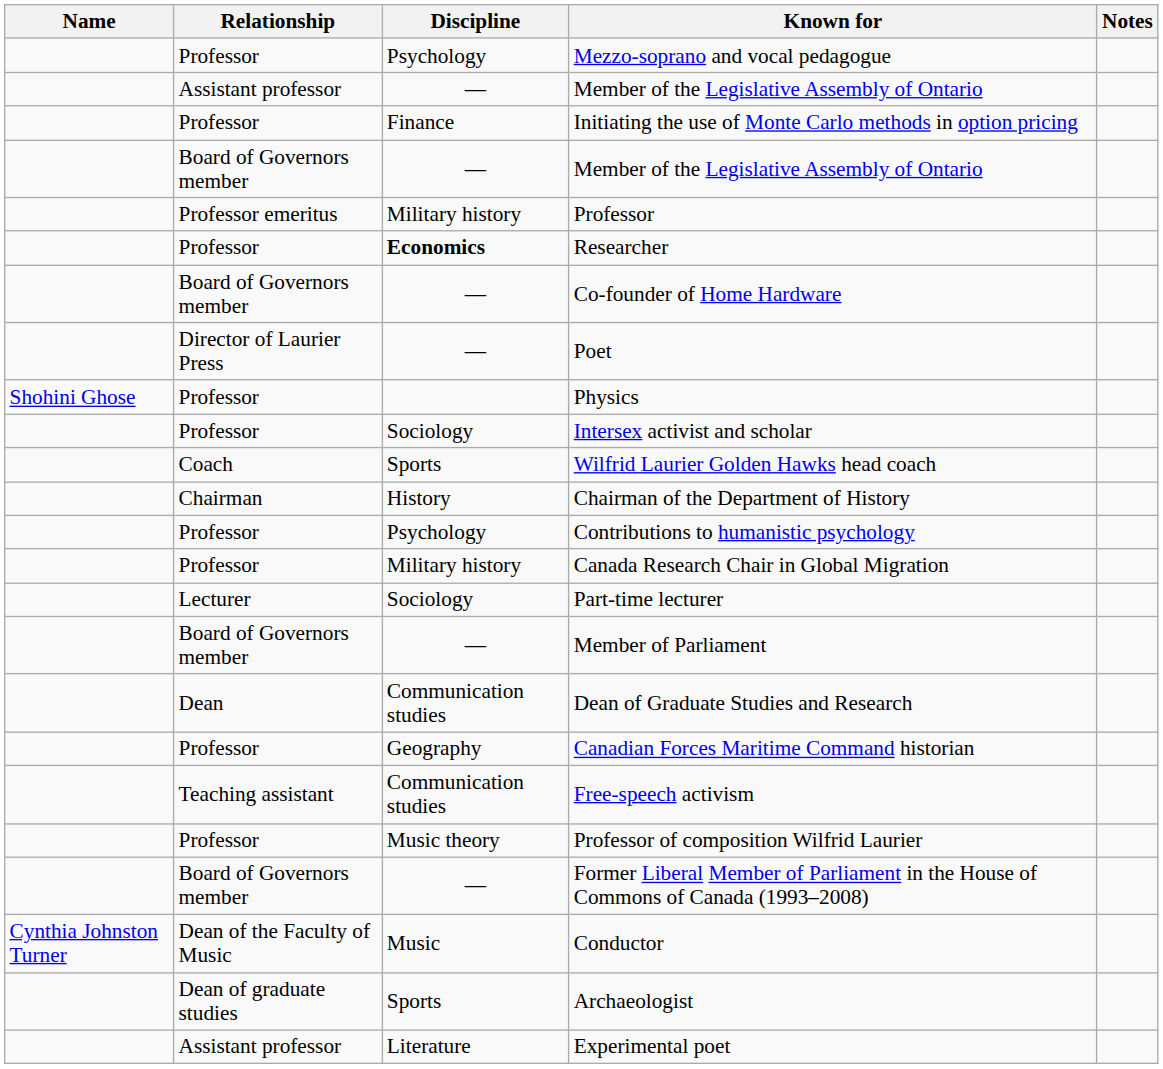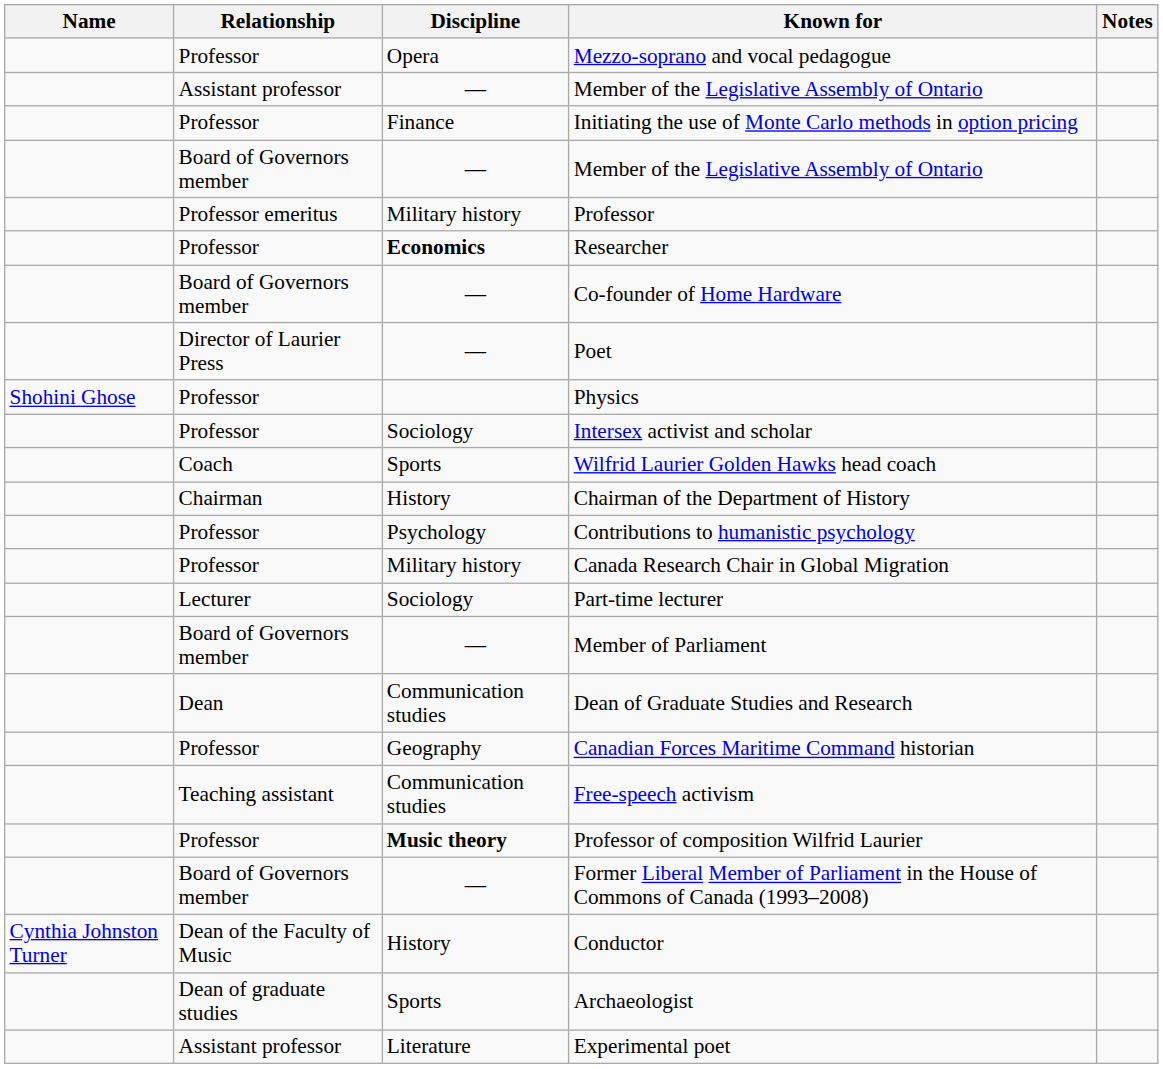 <table class="wikitable sortable" border="1">
 <tr>
 <th>Name</th>
 <th>Relationship</th>
 <th>Discipline</th>
 <th class="unsortable">Known for</th>
 <th class="unsortable">Notes</th>
 </tr>
 <tr>
 <td></td>
 <td>Professor</td>
-<td>Psychology</td>
+<td>Opera</td>
 <td><a href='#'>Mezzo-soprano</a> and vocal pedagogue</td>
 <td align="center"></td>
 </tr>
 <tr>
 <td></td>
 <td>Assistant professor</td>
 <td align="center">—</td>
 <td>Member of the <a href='#'>Legislative Assembly of Ontario</a></td>
 <td align="center"></td>
 </tr>
 <tr>
 <td></td>
 <td>Professor</td>
 <td>Finance</td>
 <td>Initiating the use of <a href='#'>Monte Carlo methods</a> in <a href='#'>option pricing</a></td>
 <td align="center"></td>
 </tr>
 <tr>
 <td></td>
 <td>Board of Governors member</td>
 <td align="center">—</td>
 <td>Member of the <a href='#'>Legislative Assembly of Ontario</a></td>
 <td align="center"></td>
 </tr>
 <tr>
 <td></td>
 <td>Professor emeritus</td>
 <td>Military history</td>
 <td>Professor</td>
 <td align="center"></td>
 </tr>
 <tr>
 <td></td>
 <td>Professor</td>
 <td><strong>Economics</strong></td>
 <td>Researcher</td>
 <td align="center"></td>
 </tr>
 <tr>
 <td></td>
 <td>Board of Governors member</td>
 <td align="center">—</td>
 <td>Co-founder of <a href='#'>Home Hardware</a></td>
 <td align="center"></td>
 </tr>
 <tr>
 <td></td>
 <td>Director of Laurier Press</td>
 <td align="center">—</td>
 <td>Poet</td>
 <td align="center"></td>
 </tr>
 <tr>
 <td><a href='#'>Shohini Ghose</a></td>
 <td>Professor</td>
 <td></td>
 <td>Physics</td>
 <td align="center"></td>
 </tr>
 <tr>
 <td></td>
 <td>Professor</td>
 <td>Sociology</td>
 <td><a href='#'>Intersex</a> activist and scholar</td>
 <td align="center"></td>
 </tr>
 <tr>
 <td></td>
 <td>Coach</td>
 <td>Sports</td>
 <td><a href='#'>Wilfrid Laurier Golden Hawks</a> head coach</td>
 <td align="center"></td>
 </tr>
 <tr>
 <td></td>
 <td>Chairman</td>
 <td>History</td>
 <td>Chairman of the Department of History</td>
 <td align="center"></td>
 </tr>
 <tr>
 <td></td>
 <td>Professor</td>
 <td>Psychology</td>
 <td>Contributions to <a href='#'>humanistic psychology</a></td>
 <td align="center"></td>
 </tr>
 <tr>
 <td></td>
 <td>Professor</td>
 <td>Military history</td>
 <td>Canada Research Chair in Global Migration</td>
 <td align="center"></td>
 </tr>
 <tr>
 <td></td>
 <td>Lecturer</td>
 <td>Sociology</td>
 <td>Part-time lecturer</td>
 <td align="center"></td>
 </tr>
 <tr>
 <td></td>
 <td>Board of Governors member</td>
 <td align="center">—</td>
 <td>Member of Parliament</td>
 <td align="center"></td>
 </tr>
 <tr>
 <td></td>
 <td>Dean</td>
 <td>Communication studies</td>
 <td>Dean of Graduate Studies and Research</td>
 <td align="center"></td>
 </tr>
 <tr>
 <td></td>
 <td>Professor</td>
 <td>Geography</td>
 <td><a href='#'>Canadian Forces Maritime Command</a> historian</td>
 <td align="center"></td>
 </tr>
 <tr>
 <td></td>
 <td>Teaching assistant</td>
 <td>Communication studies</td>
 <td><a href='#'>Free-speech</a> activism</td>
 <td align="center"></td>
 </tr>
 <tr>
 <td></td>
 <td>Professor</td>
-<td>Music theory</td>
+<td><strong>Music theory</strong></td>
 <td>Professor of composition Wilfrid Laurier</td>
 <td align="center"></td>
 </tr>
 <tr>
 <td></td>
 <td>Board of Governors member</td>
 <td align="center">—</td>
 <td>Former <a href='#'>Liberal</a> <a href='#'>Member of Parliament</a> in the House of Commons of Canada (1993–2008)</td>
 <td align="center"></td>
 </tr>
 <tr>
 <td><a href='#'>Cynthia Johnston Turner</a></td>
 <td>Dean of the Faculty of Music</td>
-<td>Music</td>
+<td>History</td>
 <td>Conductor</td>
 <td></td>
 </tr>
 <tr>
 <td></td>
 <td>Dean of graduate studies</td>
 <td>Sports</td>
 <td>Archaeologist</td>
 <td align="center"></td>
 </tr>
 <tr>
 <td></td>
 <td>Assistant professor</td>
 <td>Literature</td>
 <td>Experimental poet</td>
 <td align="center"></td>
 </tr>
 </table>
